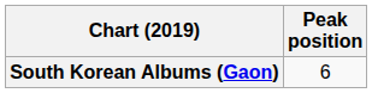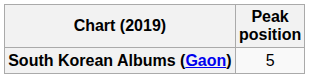 <table class="wikitable plainrowheaders" style="text-align:center">
 <tr>
 <th scope="col">Chart (2019)</th>
 <th scope="col">Peak<br>position</th>
 </tr>
 <tr>
 <th scope="row">South Korean Albums (<a href='#'>Gaon</a>)</th>
-<td>6</td>
+<td>5</td>
 </tr>
 </table>
